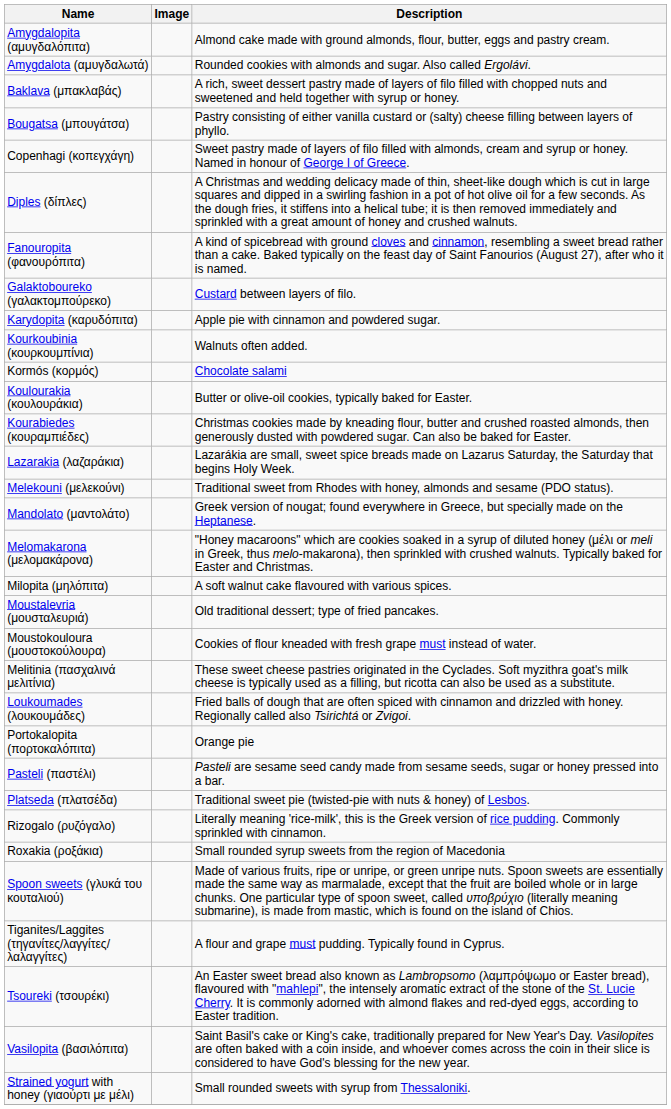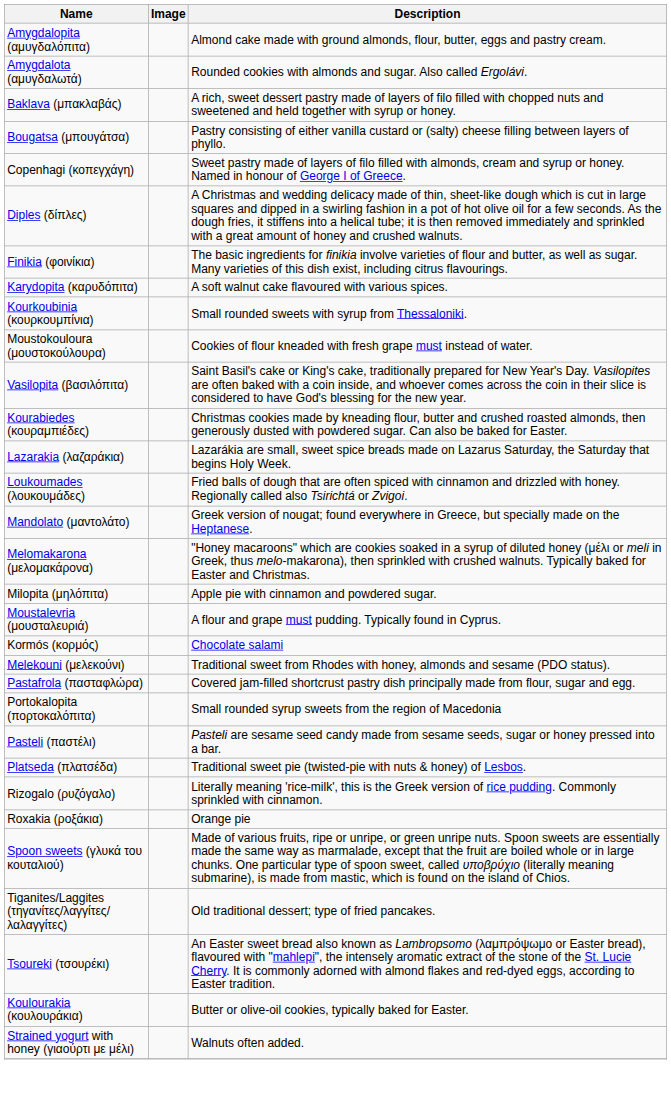 <table class="wikitable sortable sticky-header" width="100%">
 <tr>
 <th>Name</th>
 <th>Image</th>
 <th>Description</th>
 </tr>
 <tr>
 <td><a href='#'>Amygdalopita</a> (αμυγδαλόπιτα)</td>
 <td></td>
 <td>Almond cake made with ground almonds, flour, butter, eggs and pastry cream.</td>
 </tr>
 <tr>
 <td><a href='#'>Amygdalota</a> (αμυγδαλωτά)</td>
 <td></td>
 <td>Rounded cookies with almonds and sugar. Also called <em>Ergolávi</em>.</td>
 </tr>
 <tr>
 <td><a href='#'>Baklava</a> (μπακλαβάς)</td>
 <td></td>
 <td>A rich, sweet dessert pastry made of layers of filo filled with chopped nuts and sweetened and held together with syrup or honey.</td>
 </tr>
 <tr>
 <td><a href='#'>Bougatsa</a> (μπουγάτσα)</td>
 <td></td>
 <td>Pastry consisting of either vanilla custard or (salty) cheese filling between layers of phyllo.</td>
 </tr>
 <tr>
 <td>Copenhagi (κοπεγχάγη)</td>
 <td></td>
 <td>Sweet pastry made of layers of filo filled with almonds, cream and syrup or honey. Named in honour of <a href='#'>George I of Greece</a>.</td>
 </tr>
 <tr>
 <td><a href='#'>Diples</a> (δίπλες)</td>
 <td></td>
 <td>A Christmas and wedding delicacy made of thin, sheet-like dough which is cut in large squares and dipped in a swirling fashion in a pot of hot olive oil for a few seconds. As the dough fries, it stiffens into a helical tube; it is then removed immediately and sprinkled with a great amount of honey and crushed walnuts.</td>
 </tr>
 <tr>
-<td><a href='#'>Fanouropita</a> (φανουρόπιτα)</td>
+<td><a href='#'>Finikia</a> (φοινίκια)</td>
 <td></td>
-<td>A kind of spicebread with ground <a href='#'>cloves</a> and <a href='#'>cinnamon</a>, resembling a sweet bread rather than a cake. Baked typically on the feast day of Saint Fanourios (August 27), after who it is named.</td>
-</tr>
-<tr>
-<td><a href='#'>Galaktoboureko</a> (γαλακτομπούρεκο)</td>
-<td></td>
-<td><a href='#'>Custard</a> between layers of filo.</td>
+<td>The basic ingredients for <em>finikia</em> involve varieties of flour and butter, as well as sugar. Many varieties of this dish exist, including citrus flavourings.</td>
 </tr>
 <tr>
 <td><a href='#'>Karydopita</a> (καρυδόπιτα)</td>
 <td></td>
-<td>Apple pie with cinnamon and powdered sugar.</td>
+<td>A soft walnut cake flavoured with various spices.</td>
 </tr>
 <tr>
 <td><a href='#'>Kourkoubinia</a> (κουρκουμπίνια)</td>
 <td></td>
-<td>Walnuts often added.</td>
+<td>Small rounded sweets with syrup from <a href='#'>Thessaloniki</a>.</td>
 </tr>
 <tr>
-<td>Kormós (κορμός)</td>
+<td>Moustokouloura (μουστοκούλουρα)</td>
 <td></td>
-<td><a href='#'>Chocolate salami</a></td>
+<td>Cookies of flour kneaded with fresh grape <a href='#'>must</a> instead of water.</td>
 </tr>
 <tr>
-<td><a href='#'>Koulourakia</a> (κουλουράκια)</td>
+<td><a href='#'>Vasilopita</a> (βασιλόπιτα)</td>
 <td></td>
-<td>Butter or olive-oil cookies, typically baked for Easter.</td>
+<td>Saint Basil's cake or King's cake, traditionally prepared for New Year's Day. <em>Vasilopites</em> are often baked with a coin inside, and whoever comes across the coin in their slice is considered to have God's blessing for the new year.</td>
 </tr>
 <tr>
 <td><a href='#'>Kourabiedes</a> (κουραμπιέδες)</td>
 <td></td>
 <td>Christmas cookies made by kneading flour, butter and crushed roasted almonds, then generously dusted with powdered sugar. Can also be baked for Easter.</td>
 </tr>
 <tr>
 <td><a href='#'>Lazarakia</a> (λαζαράκια)</td>
 <td></td>
 <td>Lazarákia are small, sweet spice breads made on Lazarus Saturday, the Saturday that begins Holy Week.</td>
 </tr>
 <tr>
-<td><a href='#'>Melekouni</a> (μελεκούνι)</td>
+<td><a href='#'>Loukoumades</a> (λουκουμάδες)</td>
 <td></td>
-<td>Traditional sweet from Rhodes with honey, almonds and sesame (PDO status).</td>
+<td>Fried balls of dough that are often spiced with cinnamon and drizzled with honey. Regionally called also <em>Tsirichtá</em> or <em>Zvigoi</em>.</td>
 </tr>
 <tr>
 <td><a href='#'>Mandolato</a> (μαντολάτο)</td>
 <td></td>
 <td>Greek version of nougat; found everywhere in Greece, but specially made on the <a href='#'>Heptanese</a>.</td>
 </tr>
 <tr>
 <td><a href='#'>Melomakarona</a> (μελομακάρονα)</td>
 <td></td>
 <td>"Honey macaroons" which are cookies soaked in a syrup of diluted honey (μέλι or <em>meli</em> in Greek, thus <em>melo</em>-makarona), then sprinkled with crushed walnuts. Typically baked for Easter and Christmas.</td>
 </tr>
 <tr>
 <td>Milopita (μηλόπιτα)</td>
 <td></td>
-<td>A soft walnut cake flavoured with various spices.</td>
+<td>Apple pie with cinnamon and powdered sugar.</td>
 </tr>
 <tr>
 <td><a href='#'>Moustalevria</a> (μουσταλευριά)</td>
 <td></td>
-<td>Old traditional dessert; type of fried pancakes.</td>
+<td>A flour and grape <a href='#'>must</a> pudding. Typically found in Cyprus.</td>
 </tr>
 <tr>
-<td>Moustokouloura (μουστοκούλουρα)</td>
+<td>Kormós (κορμός)</td>
 <td></td>
-<td>Cookies of flour kneaded with fresh grape <a href='#'>must</a> instead of water.</td>
+<td><a href='#'>Chocolate salami</a></td>
 </tr>
 <tr>
-<td>Melitinia (πασχαλινά μελιτίνια)</td>
+<td><a href='#'>Melekouni</a> (μελεκούνι)</td>
 <td></td>
-<td>These sweet cheese pastries originated in the Cyclades. Soft myzithra goat's milk cheese is typically used as a filling, but ricotta can also be used as a substitute.</td>
+<td>Traditional sweet from Rhodes with honey, almonds and sesame (PDO status).</td>
 </tr>
 <tr>
-<td><a href='#'>Loukoumades</a> (λουκουμάδες)</td>
+<td><a href='#'>Pastafrola</a> (πασταφλώρα)</td>
 <td></td>
-<td>Fried balls of dough that are often spiced with cinnamon and drizzled with honey. Regionally called also <em>Tsirichtá</em> or <em>Zvigoi</em>.</td>
+<td>Covered jam-filled shortcrust pastry dish principally made from flour, sugar and egg.</td>
 </tr>
 <tr>
 <td>Portokalopita (πορτοκαλόπιτα)</td>
 <td></td>
-<td>Orange pie</td>
+<td>Small rounded syrup sweets from the region of Macedonia</td>
 </tr>
 <tr>
 <td><a href='#'>Pasteli</a> (παστέλι)</td>
 <td></td>
 <td><em>Pasteli</em> are sesame seed candy made from sesame seeds, sugar or honey pressed into a bar.</td>
 </tr>
 <tr>
 <td><a href='#'>Platseda</a> (πλατσέδα)</td>
 <td></td>
 <td>Traditional sweet pie (twisted-pie with nuts & honey) of <a href='#'>Lesbos</a>.</td>
 </tr>
 <tr>
 <td>Rizogalo (ρυζόγαλο)</td>
 <td></td>
 <td>Literally meaning 'rice-milk', this is the Greek version of <a href='#'>rice pudding</a>. Commonly sprinkled with cinnamon.</td>
 </tr>
 <tr>
 <td>Roxakia (ροξάκια)</td>
 <td></td>
-<td>Small rounded syrup sweets from the region of Macedonia</td>
+<td>Orange pie</td>
 </tr>
 <tr>
 <td><a href='#'>Spoon sweets</a> (γλυκά του κουταλιού)</td>
 <td></td>
 <td>Made of various fruits, ripe or unripe, or green unripe nuts. Spoon sweets are essentially made the same way as marmalade, except that the fruit are boiled whole or in large chunks. One particular type of spoon sweet, called <em>υποβρύχιο</em> (literally meaning submarine), is made from mastic, which is found on the island of Chios.</td>
 </tr>
 <tr>
 <td>Tiganites/Laggites (τηγανίτες/λαγγίτες/λαλαγγίτες)</td>
 <td></td>
-<td>A flour and grape <a href='#'>must</a> pudding. Typically found in Cyprus.</td>
+<td>Old traditional dessert; type of fried pancakes.</td>
 </tr>
 <tr>
 <td><a href='#'>Tsoureki</a> (τσουρέκι)</td>
 <td></td>
 <td>An Easter sweet bread also known as <em>Lambropsomo</em> (λαμπρόψωμο or Easter bread), flavoured with "<a href='#'>mahlepi</a>", the intensely aromatic extract of the stone of the <a href='#'>St. Lucie Cherry</a>. It is commonly adorned with almond flakes and red-dyed eggs, according to Easter tradition.</td>
 </tr>
 <tr>
-<td><a href='#'>Vasilopita</a> (βασιλόπιτα)</td>
+<td><a href='#'>Koulourakia</a> (κουλουράκια)</td>
 <td></td>
-<td>Saint Basil's cake or King's cake, traditionally prepared for New Year's Day. <em>Vasilopites</em> are often baked with a coin inside, and whoever comes across the coin in their slice is considered to have God's blessing for the new year.</td>
+<td>Butter or olive-oil cookies, typically baked for Easter.</td>
 </tr>
 <tr>
 <td><a href='#'>Strained yogurt</a> with honey (γιαούρτι με μέλι)</td>
 <td></td>
-<td>Small rounded sweets with syrup from <a href='#'>Thessaloniki</a>.</td>
+<td>Walnuts often added.</td>
 </tr>
 <tr>
 </tr>
 </table>
